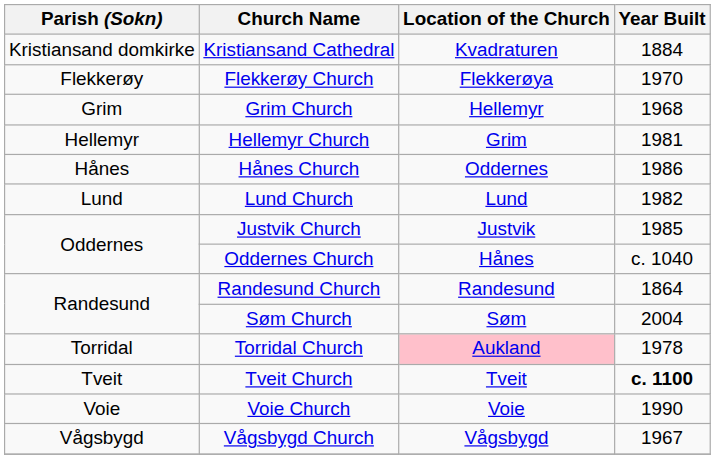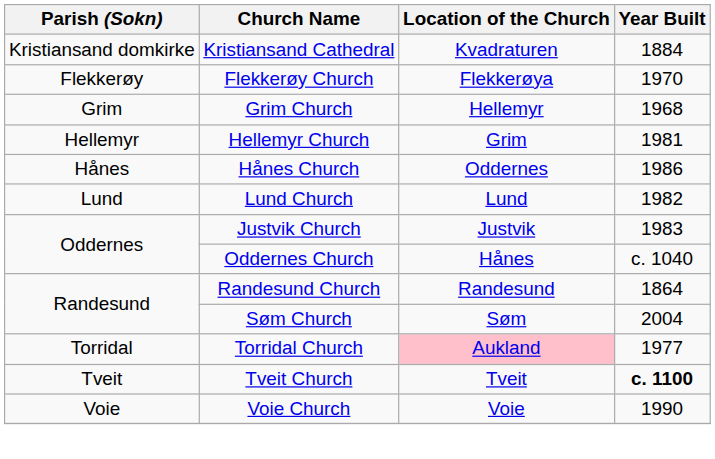 <table class="wikitable" style="text-align:center">
 <tr>
 <th>Parish <em>(Sokn)</em></th>
 <th>Church Name</th>
 <th>Location of the Church</th>
 <th>Year Built</th>
 </tr>
 <tr>
 <td rowspan="1">Kristiansand domkirke</td>
 <td><a href='#'>Kristiansand Cathedral</a></td>
 <td><a href='#'>Kvadraturen</a></td>
 <td>1884</td>
 </tr>
 <tr>
 <td rowspan="1">Flekkerøy</td>
 <td><a href='#'>Flekkerøy Church</a></td>
 <td><a href='#'>Flekkerøya</a></td>
 <td>1970</td>
 </tr>
 <tr>
 <td rowspan="1">Grim</td>
 <td><a href='#'>Grim Church</a></td>
 <td><a href='#'>Hellemyr</a></td>
 <td>1968</td>
 </tr>
 <tr>
 <td rowspan="1">Hellemyr</td>
 <td><a href='#'>Hellemyr Church</a></td>
 <td><a href='#'>Grim</a></td>
 <td>1981</td>
 </tr>
 <tr>
 <td rowspan="1">Hånes</td>
 <td><a href='#'>Hånes Church</a></td>
 <td><a href='#'>Oddernes</a></td>
 <td>1986</td>
 </tr>
 <tr>
 <td rowspan="1">Lund</td>
 <td><a href='#'>Lund Church</a></td>
 <td><a href='#'>Lund</a></td>
 <td>1982</td>
 </tr>
 <tr>
 <td rowspan="2">Oddernes</td>
 <td><a href='#'>Justvik Church</a></td>
 <td><a href='#'>Justvik</a></td>
-<td>1985</td>
+<td>1983</td>
 </tr>
 <tr>
 <td><a href='#'>Oddernes Church</a></td>
 <td><a href='#'>Hånes</a></td>
 <td>c. 1040</td>
 </tr>
 <tr>
 <td rowspan="2">Randesund</td>
 <td><a href='#'>Randesund Church</a></td>
 <td><a href='#'>Randesund</a></td>
 <td>1864</td>
 </tr>
 <tr>
 <td><a href='#'>Søm Church</a></td>
 <td><a href='#'>Søm</a></td>
 <td>2004</td>
 </tr>
 <tr>
 <td rowspan="1">Torridal</td>
 <td><a href='#'>Torridal Church</a></td>
 <td style="background: pink;"><a href='#'>Aukland</a></td>
-<td>1978</td>
+<td>1977</td>
 </tr>
 <tr>
 <td rowspan="1">Tveit</td>
 <td><a href='#'>Tveit Church</a></td>
 <td><a href='#'>Tveit</a></td>
 <td><strong>c. 1100</strong></td>
 </tr>
 <tr>
 <td rowspan="1">Voie</td>
 <td><a href='#'>Voie Church</a></td>
 <td><a href='#'>Voie</a></td>
 <td>1990</td>
 </tr>
 <tr>
-<td rowspan="1">Vågsbygd</td>
-<td><a href='#'>Vågsbygd Church</a></td>
-<td><a href='#'>Vågsbygd</a></td>
-<td>1967</td>
-</tr>
-<tr>
 </tr>
 </table>
